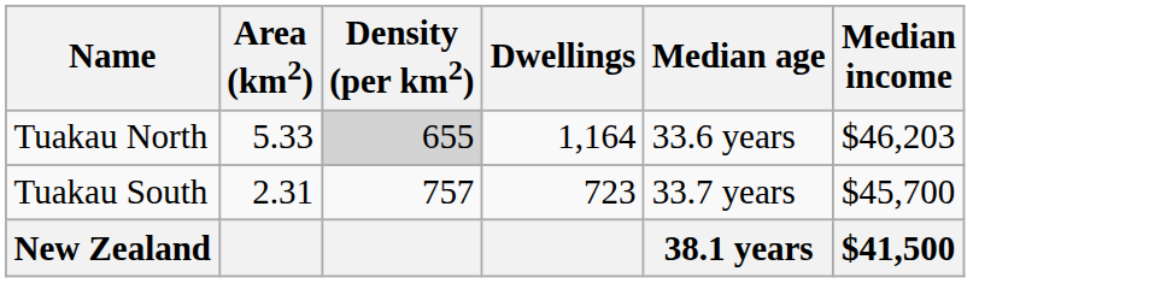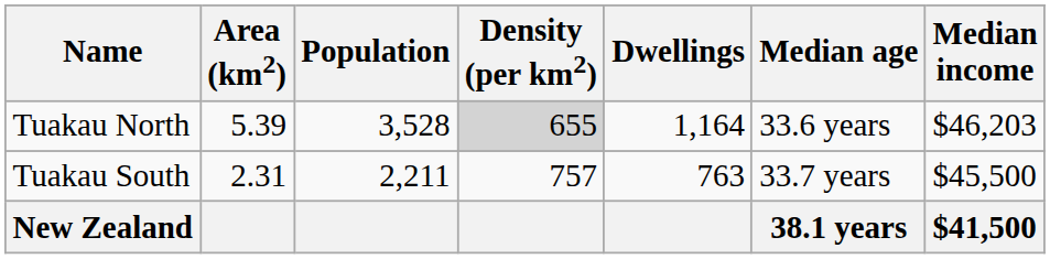 <table class="wikitable">
 <tr>
 <th>Name</th>
 <th>Area<br>(km<sup>2</sup>)</th>
+<th>Population</th>
 <th>Density<br>(per km<sup>2</sup>)</th>
 <th>Dwellings</th>
 <th>Median age</th>
 <th>Median<br>income</th>
 </tr>
 <tr>
 <td>Tuakau North</td>
-<td style="text-align:right;">5.33</td>
+<td style="text-align:right;">5.39</td>
+<td style="text-align:right;">3,528</td>
 <td style="background: lightgrey; text-align:right;">655</td>
 <td style="text-align:right;">1,164</td>
 <td>33.6 years</td>
 <td>$46,203</td>
 </tr>
 <tr>
 <td>Tuakau South</td>
 <td style="text-align:right;">2.31</td>
+<td style="text-align:right;">2,211</td>
 <td style="text-align:right;">757</td>
-<td style="text-align:right;">723</td>
+<td style="text-align:right;">763</td>
 <td>33.7 years</td>
-<td>$45,700</td>
+<td>$45,500</td>
 </tr>
 <tr>
 <th>New Zealand</th>
+<th></th>
 <th></th>
 <th></th>
 <th></th>
 <th>38.1 years</th>
 <th style="text-align:left;">$41,500</th>
 </tr>
 </table>
